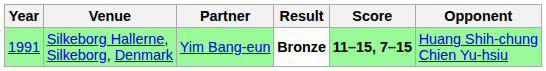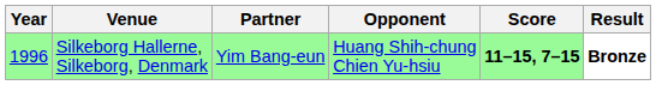 <table class="sortable wikitable" style="font-size: 90%;">
 <tr>
 <th>Year</th>
 <th>Venue</th>
 <th>Partner</th>
+<th>Opponent</th>
+<th>Score</th>
 <th>Result</th>
-<th>Score</th>
-<th>Opponent</th>
 </tr>
 <tr style="background:#98FB98">
-<td align="center"><a href='#'>1991</a></td>
+<td align="center"><a href='#'>1996</a></td>
 <td align="left"><a href='#'>Silkeborg Hallerne</a>,<br><a href='#'>Silkeborg</a>, <a href='#'>Denmark</a></td>
 <td align="left"> <a href='#'>Yim Bang-eun</a></td>
+<td align="left"> <a href='#'>Huang Shih-chung</a> <br>  <a href='#'>Chien Yu-hsiu</a></td>
+<td align="left"><strong>11–15, 7–15</strong></td>
 <td style="text-align:left; background:white"> <strong>Bronze</strong></td>
-<td align="left"><strong>11–15, 7–15</strong></td>
-<td align="left"> <a href='#'>Huang Shih-chung</a> <br>  <a href='#'>Chien Yu-hsiu</a></td>
 </tr>
 </table>
